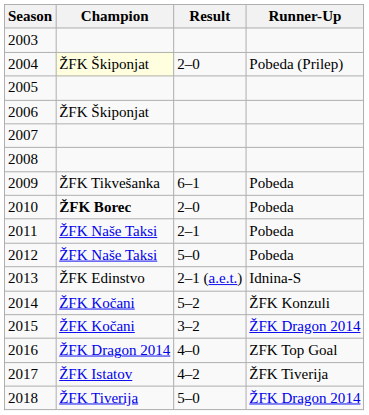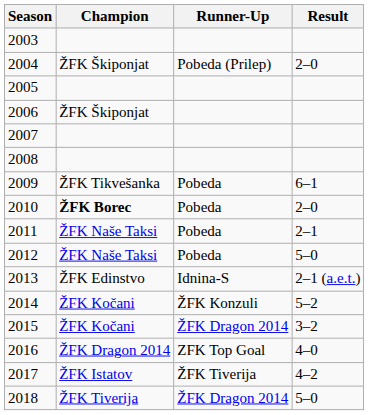 <table class="sortable wikitable">
 <tr>
 <th>Season</th>
 <th>Champion</th>
+<th>Runner-Up</th>
 <th>Result</th>
-<th>Runner-Up</th>
 </tr>
 <tr>
 <td>2003</td>
 <td></td>
 <td></td>
 <td></td>
 </tr>
 <tr>
 <td>2004</td>
-<td style="background: lightyellow;">ŽFK Škiponjat</td>
+<td>ŽFK Škiponjat</td>
+<td>Pobeda (Prilep)</td>
 <td>2–0</td>
-<td>Pobeda (Prilep)</td>
 </tr>
 <tr>
 <td>2005</td>
 <td></td>
 <td></td>
 <td></td>
 </tr>
 <tr>
 <td>2006</td>
 <td>ŽFK Škiponjat</td>
 <td></td>
 <td></td>
 </tr>
 <tr>
 <td>2007</td>
 <td></td>
 <td></td>
 <td></td>
 </tr>
 <tr>
 <td>2008</td>
 <td></td>
 <td></td>
 <td></td>
 </tr>
 <tr>
 <td>2009</td>
 <td>ŽFK Tikvešanka</td>
+<td>Pobeda</td>
 <td>6–1</td>
-<td>Pobeda</td>
 </tr>
 <tr>
 <td>2010</td>
 <td><strong>ŽFK Borec</strong></td>
+<td>Pobeda</td>
 <td>2–0</td>
-<td>Pobeda</td>
 </tr>
 <tr>
 <td>2011</td>
 <td><a href='#'>ŽFK Naše Taksi</a></td>
+<td>Pobeda</td>
 <td>2–1</td>
-<td>Pobeda</td>
 </tr>
 <tr>
 <td>2012</td>
 <td><a href='#'>ŽFK Naše Taksi</a></td>
+<td>Pobeda</td>
 <td>5–0</td>
-<td>Pobeda</td>
 </tr>
 <tr>
 <td>2013</td>
 <td>ŽFK Edinstvo</td>
+<td>Idnina-S</td>
 <td>2–1 (<a href='#'>a.e.t.</a>)</td>
-<td>Idnina-S</td>
 </tr>
 <tr>
 <td>2014</td>
 <td><a href='#'>ŽFK Kočani</a></td>
+<td>ŽFK Konzuli</td>
 <td>5–2</td>
-<td>ŽFK Konzuli</td>
 </tr>
 <tr>
 <td>2015</td>
 <td><a href='#'>ŽFK Kočani</a></td>
+<td><a href='#'>ŽFK Dragon 2014</a></td>
 <td>3–2</td>
-<td><a href='#'>ŽFK Dragon 2014</a></td>
 </tr>
 <tr>
 <td>2016</td>
 <td><a href='#'>ŽFK Dragon 2014</a></td>
+<td>ZFK Top Goal</td>
 <td>4–0</td>
-<td>ZFK Top Goal</td>
 </tr>
 <tr>
 <td>2017</td>
 <td><a href='#'>ŽFK Istatov</a></td>
+<td>ŽFK Tiverija</td>
 <td>4–2</td>
-<td>ŽFK Tiverija</td>
 </tr>
 <tr>
 <td>2018</td>
 <td><a href='#'>ŽFK Tiverija</a></td>
+<td><a href='#'>ŽFK Dragon 2014</a></td>
 <td>5–0</td>
-<td><a href='#'>ŽFK Dragon 2014</a></td>
 </tr>
 </table>
